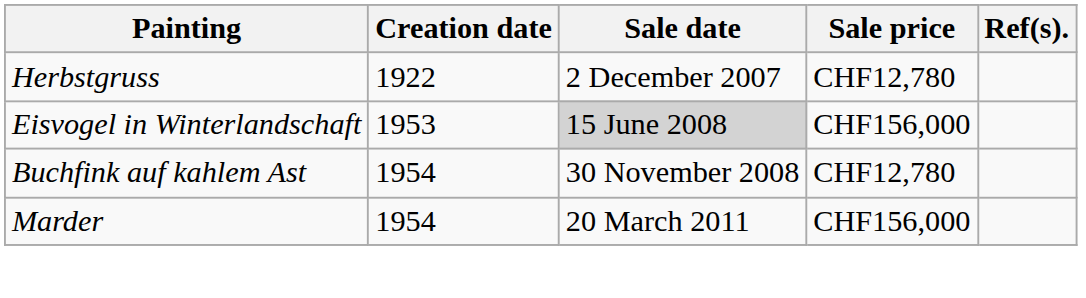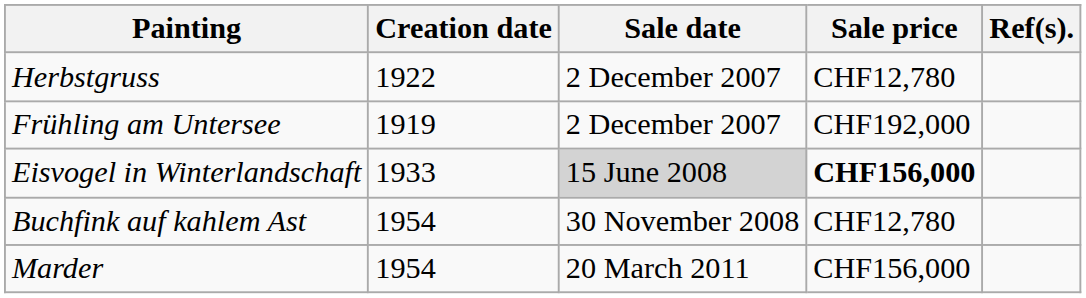 <table class="wikitable sortable">
 <tr>
 <th scope="col">Painting</th>
 <th scope="col">Creation date</th>
 <th scope="col">Sale date</th>
 <th scope="col">Sale price</th>
 <th scope="col" class="unsortable">Ref(s).</th>
 </tr>
 <tr>
 <td><em>Herbstgruss</em></td>
 <td>1922</td>
 <td>2 December 2007</td>
 <td>CHF12,780</td>
 <td></td>
 </tr>
 <tr>
+<td><em>Frühling am Untersee</em></td>
+<td>1919</td>
+<td>2 December 2007</td>
+<td>CHF192,000</td>
+<td></td>
+</tr>
+<tr>
 <td><em>Eisvogel in Winterlandschaft</em></td>
-<td>1953</td>
+<td>1933</td>
 <td style="background: lightgrey;">15 June 2008</td>
-<td>CHF156,000</td>
+<td><strong>CHF156,000</strong></td>
 <td></td>
 </tr>
 <tr>
 <td><em>Buchfink auf kahlem Ast</em></td>
 <td>1954</td>
 <td>30 November 2008</td>
 <td>CHF12,780</td>
 <td></td>
 </tr>
 <tr>
 <td><em>Marder</em></td>
 <td>1954</td>
 <td>20 March 2011</td>
 <td>CHF156,000</td>
 <td></td>
 </tr>
 </table>
